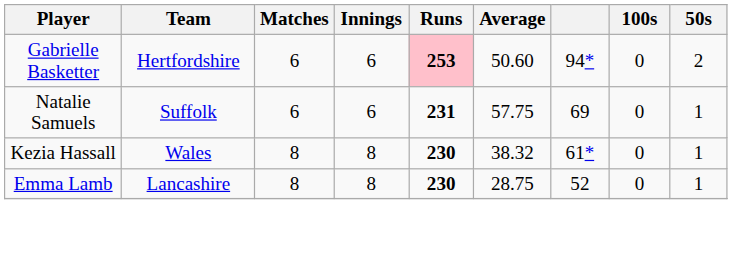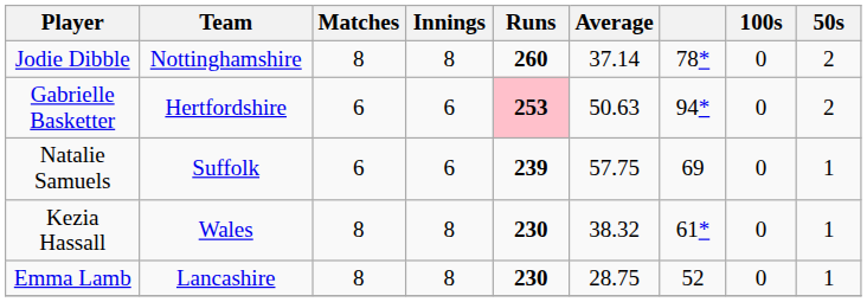 <table class="wikitable" style="text-align:center;">
 <tr>
 <th width=125>Player</th>
 <th width=125>Team</th>
 <th width=60>Matches</th>
 <th width=60>Innings</th>
 <th width=60>Runs</th>
 <th width=60>Average</th>
 <th width=60></th>
 <th width=60>100s</th>
 <th width=60>50s</th>
 </tr>
 <tr>
+<td><a href='#'>Jodie Dibble</a></td>
+<td><a href='#'>Nottinghamshire</a></td>
+<td>8</td>
+<td>8</td>
+<td><strong>260</strong></td>
+<td>37.14</td>
+<td>78<a href='#'>*</a></td>
+<td>0</td>
+<td>2</td>
+</tr>
+<tr>
 <td><a href='#'>Gabrielle Basketter</a></td>
 <td><a href='#'>Hertfordshire</a></td>
 <td>6</td>
 <td>6</td>
 <td style="background: pink;"><strong>253</strong></td>
-<td>50.60</td>
+<td>50.63</td>
 <td>94<a href='#'>*</a></td>
 <td>0</td>
 <td>2</td>
 </tr>
 <tr>
 <td>Natalie Samuels</td>
 <td><a href='#'>Suffolk</a></td>
 <td>6</td>
 <td>6</td>
-<td><strong>231</strong></td>
+<td><strong>239</strong></td>
 <td>57.75</td>
 <td>69</td>
 <td>0</td>
 <td>1</td>
 </tr>
 <tr>
 <td>Kezia Hassall</td>
 <td><a href='#'>Wales</a></td>
 <td>8</td>
 <td>8</td>
 <td><strong>230</strong></td>
 <td>38.32</td>
 <td>61<a href='#'>*</a></td>
 <td>0</td>
 <td>1</td>
 </tr>
 <tr>
 <td><a href='#'>Emma Lamb</a></td>
 <td><a href='#'>Lancashire</a></td>
 <td>8</td>
 <td>8</td>
 <td><strong>230</strong></td>
 <td>28.75</td>
 <td>52</td>
 <td>0</td>
 <td>1</td>
 </tr>
 <tr>
 </tr>
 </table>
